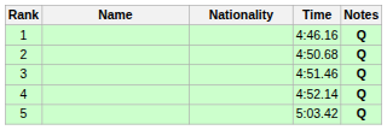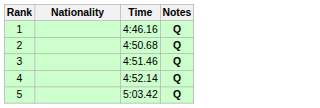 <table class="wikitable sortable" style="text-align:center">
 <tr>
 <th>Rank</th>
-<th style="width:180px">Name</th>
 <th style="width:125px">Nationality</th>
 <th>Time</th>
 <th>Notes</th>
 </tr>
 <tr style="background:#cfc;">
 <td>1</td>
 <td style="text-align:left;"></td>
-<td style="text-align:left;"></td>
 <td>4:46.16</td>
 <td><strong>Q</strong></td>
 </tr>
 <tr style="background:#cfc;">
 <td>2</td>
-<td style="text-align:left;"></td>
 <td style="text-align:left;"></td>
 <td>4:50.68</td>
 <td><strong>Q</strong></td>
 </tr>
 <tr style="background:#cfc;">
 <td>3</td>
 <td style="text-align:left;"></td>
-<td style="text-align:left;"></td>
 <td>4:51.46</td>
 <td><strong>Q</strong></td>
 </tr>
 <tr style="background:#cfc;">
 <td>4</td>
-<td style="text-align:left;"></td>
 <td style="text-align:left;"></td>
 <td>4:52.14</td>
 <td><strong>Q</strong></td>
 </tr>
 <tr style="background:#cfc;">
 <td>5</td>
 <td style="text-align:left;"></td>
-<td style="text-align:left;"></td>
 <td>5:03.42</td>
 <td><strong>Q</strong></td>
 </tr>
 </table>
